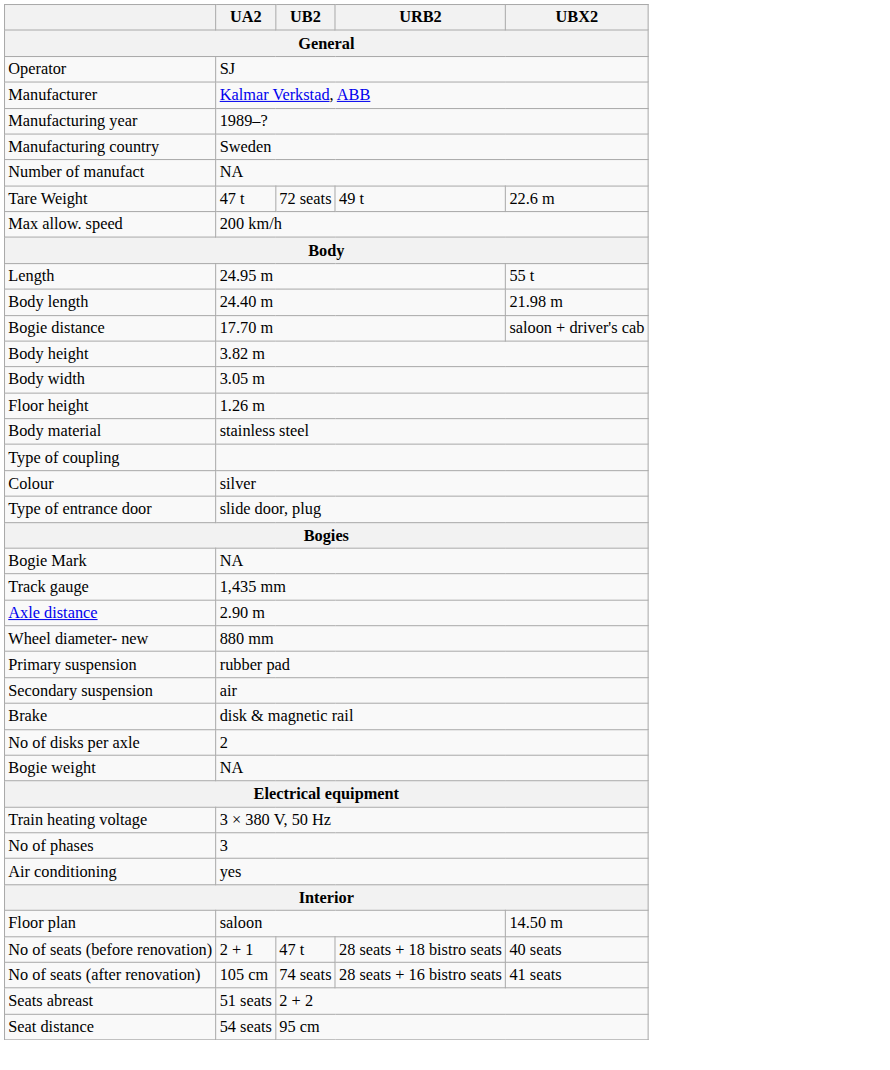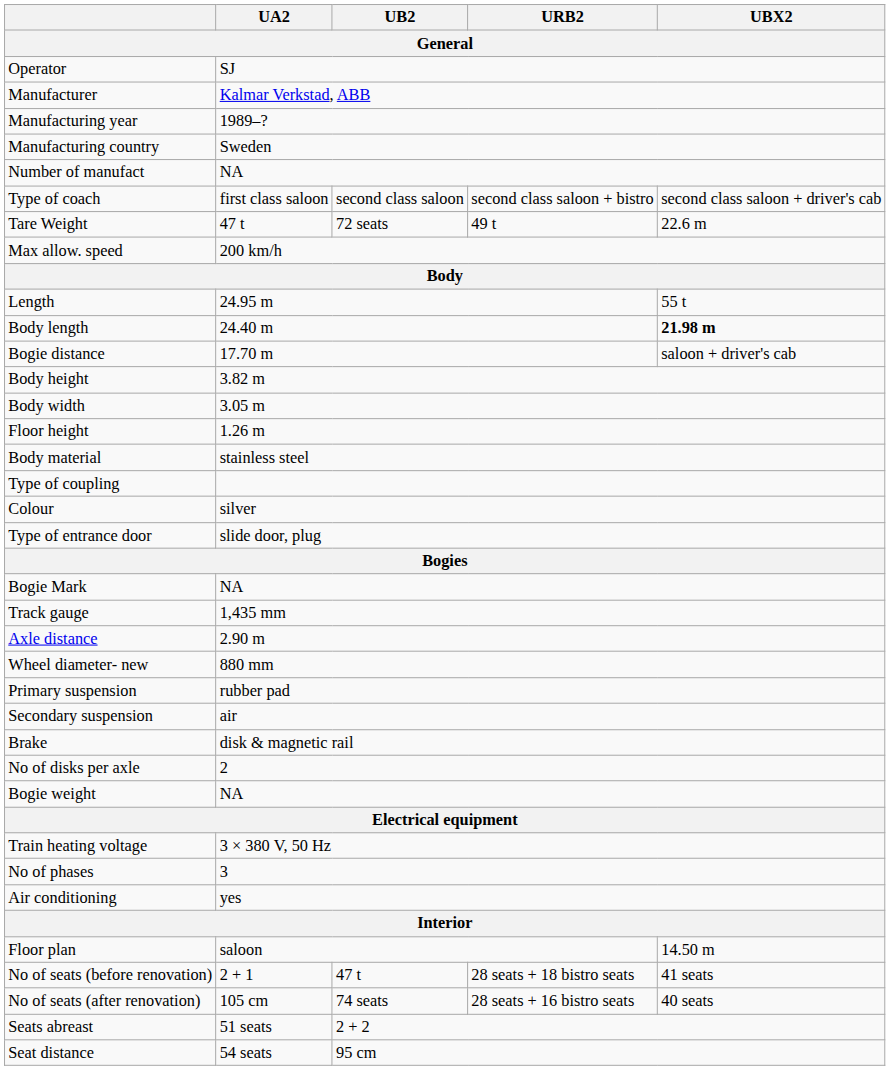 <table class="wikitable">
 <tr>
 <th scope="col"></th>
 <th scope="col">UA2</th>
 <th scope="col">UB2</th>
 <th scope="col">URB2</th>
 <th scope="col">UBX2</th>
 </tr>
 <tr>
 <th colspan=5><strong>General</strong></th>
 </tr>
 <tr>
 <td>Operator</td>
 <td colspan=4>SJ</td>
 </tr>
 <tr>
 <td>Manufacturer</td>
 <td colspan=4><a href='#'>Kalmar Verkstad</a>, <a href='#'>ABB</a></td>
 </tr>
 <tr>
 <td>Manufacturing year</td>
 <td colspan=4>1989–?</td>
 </tr>
 <tr>
 <td>Manufacturing country</td>
 <td colspan=4>Sweden</td>
 </tr>
 <tr>
 <td>Number of manufact</td>
 <td colspan=4>NA</td>
 </tr>
 <tr>
+<td>Type of coach</td>
+<td>first class saloon</td>
+<td>second class saloon</td>
+<td>second class saloon + bistro</td>
+<td>second class saloon + driver's cab</td>
+</tr>
+<tr>
 <td>Tare Weight</td>
 <td>47 t</td>
 <td>72 seats</td>
 <td>49 t</td>
 <td>22.6 m</td>
 </tr>
 <tr>
 <td>Max allow. speed</td>
 <td colspan=4>200 km/h</td>
 </tr>
 <tr>
 <th colspan=5><strong>Body</strong></th>
 </tr>
 <tr>
 <td>Length</td>
 <td colspan=3>24.95 m</td>
 <td>55 t</td>
 </tr>
 <tr>
 <td>Body length</td>
 <td colspan=3>24.40 m</td>
-<td>21.98 m</td>
+<td><strong>21.98 m</strong></td>
 </tr>
 <tr>
 <td>Bogie distance</td>
 <td colspan=3>17.70 m</td>
 <td>saloon + driver's cab</td>
 </tr>
 <tr>
 <td>Body height</td>
 <td colspan=4>3.82 m</td>
 </tr>
 <tr>
 <td>Body width</td>
 <td colspan=4>3.05 m</td>
 </tr>
 <tr>
 <td>Floor height</td>
 <td colspan=4>1.26 m</td>
 </tr>
 <tr>
 <td>Body material</td>
 <td colspan=4>stainless steel</td>
 </tr>
 <tr>
 <td>Type of coupling</td>
 <td colspan=4></td>
 </tr>
 <tr>
 <td>Colour</td>
 <td colspan=4>silver</td>
 </tr>
 <tr>
 <td>Type of entrance door</td>
 <td colspan=4>slide door, plug</td>
 </tr>
 <tr>
 <th colspan=5><strong>Bogies</strong></th>
 </tr>
 <tr>
 <td>Bogie Mark</td>
 <td colspan=4>NA</td>
 </tr>
 <tr>
 <td>Track gauge</td>
 <td colspan=4>1,435 mm</td>
 </tr>
 <tr>
 <td><a href='#'>Axle distance</a></td>
 <td colspan=4>2.90 m</td>
 </tr>
 <tr>
 <td>Wheel diameter- new</td>
 <td colspan=4>880 mm</td>
 </tr>
 <tr>
 <td>Primary suspension</td>
 <td colspan=4>rubber pad</td>
 </tr>
 <tr>
 <td>Secondary suspension</td>
 <td colspan=4>air</td>
 </tr>
 <tr>
 <td>Brake</td>
 <td colspan=4>disk & magnetic rail</td>
 </tr>
 <tr>
 <td>No of disks per axle</td>
 <td colspan=4>2</td>
 </tr>
 <tr>
 <td>Bogie weight</td>
 <td colspan=4>NA</td>
 </tr>
 <tr>
 <th colspan=5><strong>Electrical equipment</strong></th>
 </tr>
 <tr>
 <td>Train heating voltage</td>
 <td colspan=4>3 × 380 V, 50 Hz</td>
 </tr>
 <tr>
 <td>No of phases</td>
 <td colspan=4>3</td>
 </tr>
 <tr>
 <td>Air conditioning</td>
 <td colspan=4>yes</td>
 </tr>
 <tr>
 <th colspan=5><strong>Interior</strong></th>
 </tr>
 <tr>
 <td>Floor plan</td>
 <td colspan=3>saloon</td>
 <td>14.50 m</td>
 </tr>
 <tr>
 <td>No of seats (before renovation)</td>
 <td>2 + 1</td>
 <td>47 t</td>
 <td>28 seats + 18 bistro seats</td>
-<td>40 seats</td>
+<td>41 seats</td>
 </tr>
 <tr>
 <td>No of seats (after renovation)</td>
 <td>105 cm</td>
 <td>74 seats</td>
 <td>28 seats + 16 bistro seats</td>
-<td>41 seats</td>
+<td>40 seats</td>
 </tr>
 <tr>
 <td>Seats abreast</td>
 <td>51 seats</td>
 <td colspan=3>2 + 2</td>
 </tr>
 <tr>
 <td>Seat distance</td>
 <td>54 seats</td>
 <td colspan=3>95 cm</td>
 </tr>
 </table>
